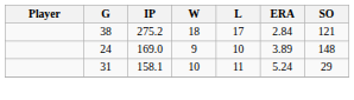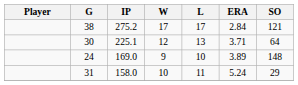 <table class="wikitable sortable">
 <tr>
 <th bgcolor="#DDDDFF" width="16%">Player</th>
 <th bgcolor="#DDDDFF" width="9%">G</th>
 <th bgcolor="#DDDDFF" width="9%">IP</th>
 <th bgcolor="#DDDDFF" width="9%">W</th>
 <th bgcolor="#DDDDFF" width="9%">L</th>
 <th bgcolor="#DDDDFF" width="9%">ERA</th>
 <th bgcolor="#DDDDFF" width="9%">SO</th>
 </tr>
 <tr align="center">
 <td></td>
 <td>38</td>
 <td>275.2</td>
-<td>18</td>
+<td>17</td>
 <td>17</td>
 <td>2.84</td>
 <td>121</td>
+</tr>
+<tr align="center">
+<td></td>
+<td>30</td>
+<td>225.1</td>
+<td>12</td>
+<td>13</td>
+<td>3.71</td>
+<td>64</td>
 </tr>
 <tr align="center">
 <td></td>
 <td>24</td>
 <td>169.0</td>
 <td>9</td>
 <td>10</td>
 <td>3.89</td>
 <td>148</td>
 </tr>
 <tr align="center">
 <td></td>
 <td>31</td>
-<td>158.1</td>
+<td>158.0</td>
 <td>10</td>
 <td>11</td>
 <td>5.24</td>
 <td>29</td>
 </tr>
 <tr align="center">
 </tr>
 </table>
